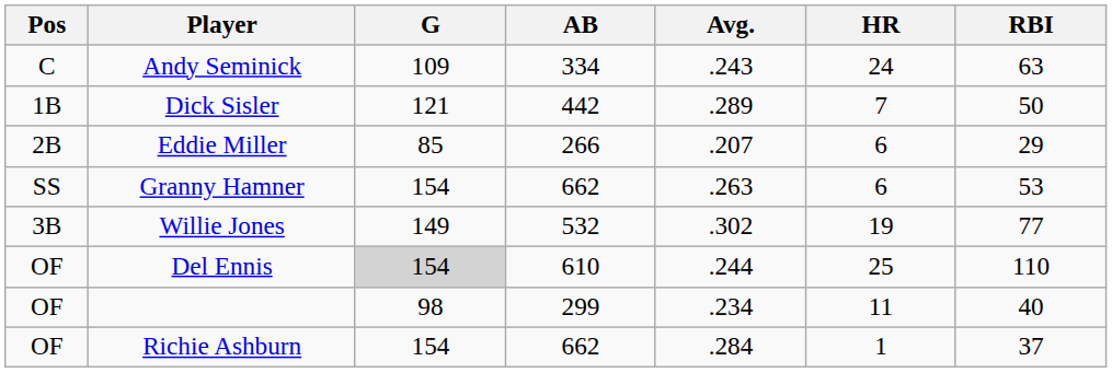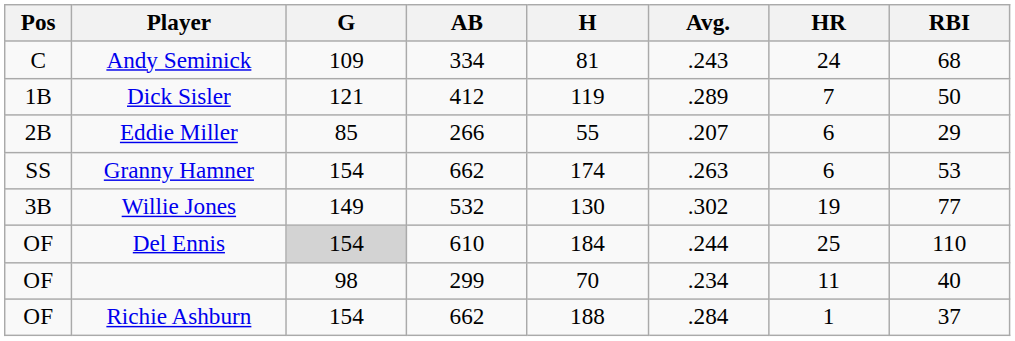 <table class="wikitable sortable">
 <tr>
 <th bgcolor="#DDDDFF" width="5%">Pos</th>
 <th bgcolor="#DDDDFF" width="16%">Player</th>
 <th bgcolor="#DDDDFF" width="9%">G</th>
 <th bgcolor="#DDDDFF" width="9%">AB</th>
+<th bgcolor="#DDDDFF" width="9%">H</th>
 <th bgcolor="#DDDDFF" width="9%">Avg.</th>
 <th bgcolor="#DDDDFF" width="9%">HR</th>
 <th bgcolor="#DDDDFF" width="9%">RBI</th>
 </tr>
 <tr align="center">
 <td>C</td>
 <td><a href='#'>Andy Seminick</a></td>
 <td>109</td>
 <td>334</td>
+<td>81</td>
 <td>.243</td>
 <td>24</td>
-<td>63</td>
+<td>68</td>
 </tr>
 <tr align="center">
 <td>1B</td>
 <td><a href='#'>Dick Sisler</a></td>
 <td>121</td>
-<td>442</td>
+<td>412</td>
+<td>119</td>
 <td>.289</td>
 <td>7</td>
 <td>50</td>
 </tr>
 <tr align="center">
 <td>2B</td>
 <td><a href='#'>Eddie Miller</a></td>
 <td>85</td>
 <td>266</td>
+<td>55</td>
 <td>.207</td>
 <td>6</td>
 <td>29</td>
 </tr>
 <tr align="center">
 <td>SS</td>
 <td><a href='#'>Granny Hamner</a></td>
 <td>154</td>
 <td>662</td>
+<td>174</td>
 <td>.263</td>
 <td>6</td>
 <td>53</td>
 </tr>
 <tr align="center">
 <td>3B</td>
 <td><a href='#'>Willie Jones</a></td>
 <td>149</td>
 <td>532</td>
+<td>130</td>
 <td>.302</td>
 <td>19</td>
 <td>77</td>
 </tr>
 <tr align="center">
 <td>OF</td>
 <td><a href='#'>Del Ennis</a></td>
 <td style="background: lightgrey;">154</td>
 <td>610</td>
+<td>184</td>
 <td>.244</td>
 <td>25</td>
 <td>110</td>
 </tr>
 <tr align="center">
 <td>OF</td>
 <td></td>
 <td>98</td>
 <td>299</td>
+<td>70</td>
 <td>.234</td>
 <td>11</td>
 <td>40</td>
 </tr>
 <tr align="center">
 <td>OF</td>
 <td><a href='#'>Richie Ashburn</a></td>
 <td>154</td>
 <td>662</td>
+<td>188</td>
 <td>.284</td>
 <td>1</td>
 <td>37</td>
 </tr>
 </table>
